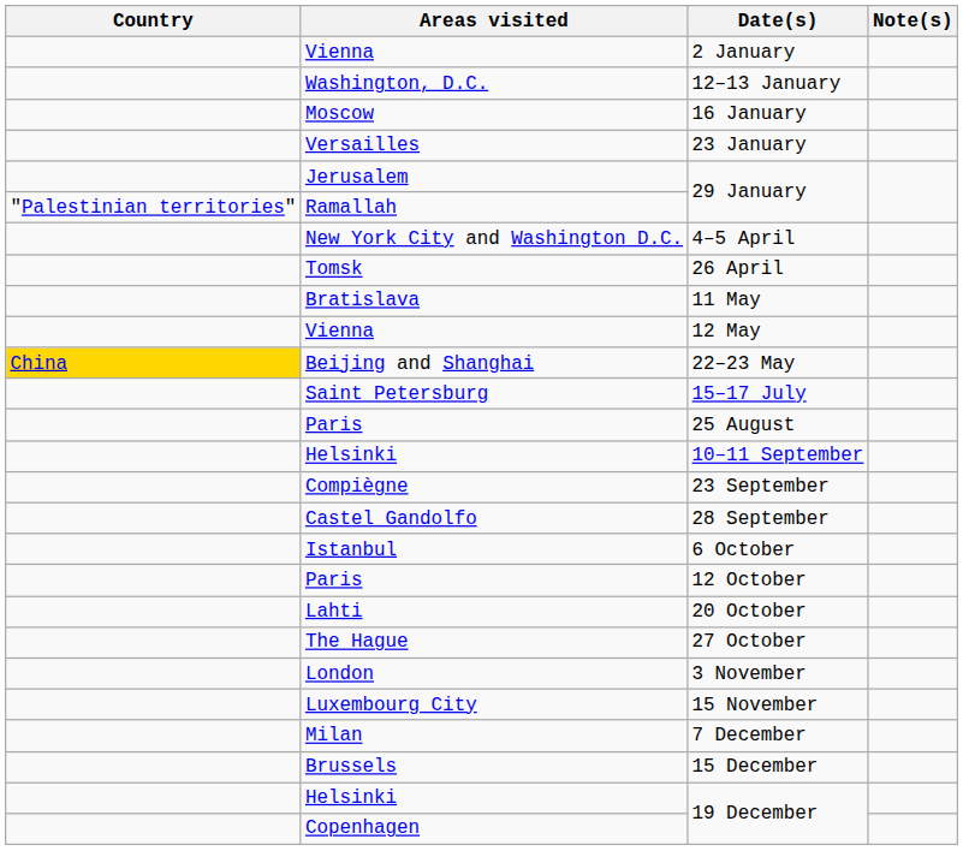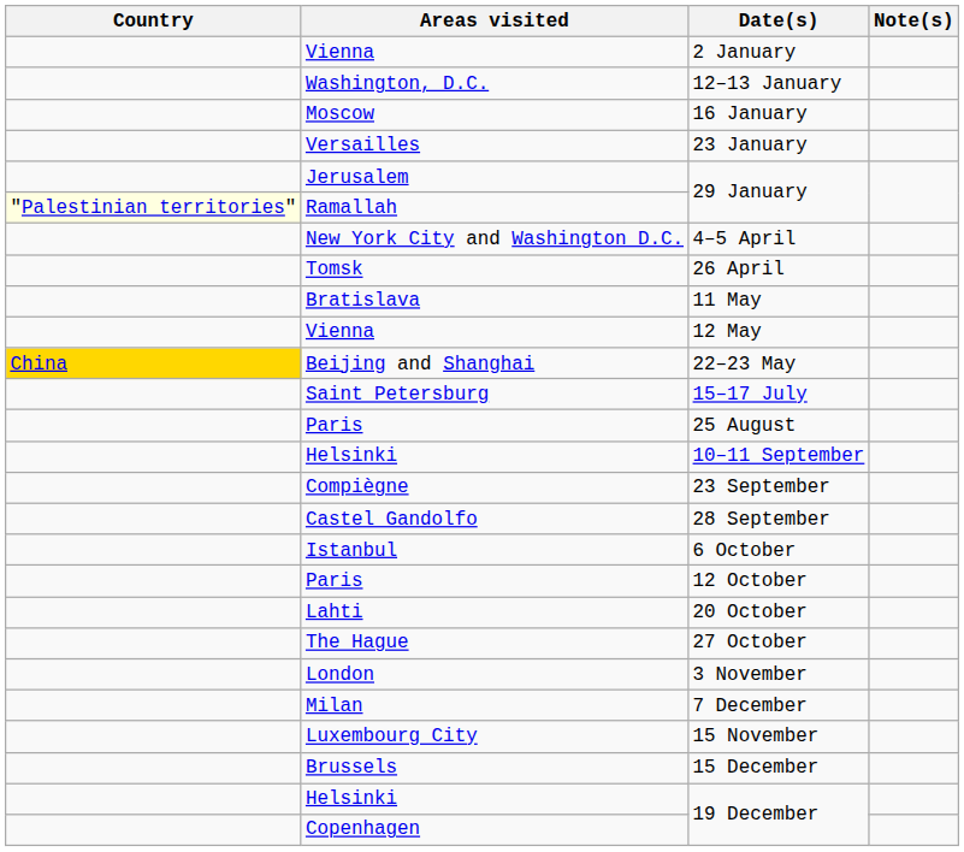 <table class="wikitable">
 <tr>
 <th scope=col>Country</th>
 <th scope=col>Areas visited</th>
 <th scope=col>Date(s)</th>
 <th scope=col>Note(s)</th>
 </tr>
 <tr>
 <td></td>
 <td><a href='#'>Vienna</a></td>
 <td>2 January</td>
 <td></td>
 </tr>
 <tr>
 <td></td>
 <td><a href='#'>Washington, D.C.</a></td>
 <td>12–13 January</td>
 <td></td>
 </tr>
 <tr>
 <td></td>
 <td><a href='#'>Moscow</a></td>
 <td>16 January</td>
 <td></td>
 </tr>
 <tr>
 <td></td>
 <td><a href='#'>Versailles</a></td>
 <td>23 January</td>
 <td></td>
 </tr>
 <tr>
 <td></td>
 <td><a href='#'>Jerusalem</a></td>
 <td rowspan="2">29 January</td>
 <td rowspan="2"></td>
 </tr>
 <tr>
-<td> "<a href='#'>Palestinian territories</a>"</td>
+<td style="background: lightyellow;"> "<a href='#'>Palestinian territories</a>"</td>
 <td><a href='#'>Ramallah</a></td>
 </tr>
 <tr>
 <td></td>
 <td><a href='#'>New York City</a> and <a href='#'>Washington D.C.</a></td>
 <td>4–5 April</td>
 <td></td>
 </tr>
 <tr>
 <td></td>
 <td><a href='#'>Tomsk</a></td>
 <td>26 April</td>
 <td></td>
 </tr>
 <tr>
 <td></td>
 <td><a href='#'>Bratislava</a></td>
 <td>11 May</td>
 <td></td>
 </tr>
 <tr>
 <td></td>
 <td><a href='#'>Vienna</a></td>
 <td>12 May</td>
 <td></td>
 </tr>
 <tr>
 <td style="background: gold;"> <a href='#'>China</a></td>
 <td><a href='#'>Beijing</a> and <a href='#'>Shanghai</a></td>
 <td>22–23 May</td>
 <td></td>
 </tr>
 <tr>
 <td></td>
 <td><a href='#'>Saint Petersburg</a></td>
 <td><a href='#'>15–17 July</a></td>
 <td></td>
 </tr>
 <tr>
 <td></td>
 <td><a href='#'>Paris</a></td>
 <td>25 August</td>
 <td></td>
 </tr>
 <tr>
 <td></td>
 <td><a href='#'>Helsinki</a></td>
 <td><a href='#'>10–11 September</a></td>
 <td></td>
 </tr>
 <tr>
 <td></td>
 <td><a href='#'>Compiègne</a></td>
 <td>23 September</td>
 <td></td>
 </tr>
 <tr>
 <td></td>
 <td><a href='#'>Castel Gandolfo</a></td>
 <td>28 September</td>
 <td></td>
 </tr>
 <tr>
 <td></td>
 <td><a href='#'>Istanbul</a></td>
 <td>6 October</td>
 <td></td>
 </tr>
 <tr>
 <td></td>
 <td><a href='#'>Paris</a></td>
 <td>12 October</td>
 <td></td>
 </tr>
 <tr>
 <td></td>
 <td><a href='#'>Lahti</a></td>
 <td>20 October</td>
 <td></td>
 </tr>
 <tr>
 <td></td>
 <td><a href='#'>The Hague</a></td>
 <td>27 October</td>
 <td></td>
 </tr>
 <tr>
 <td></td>
 <td><a href='#'>London</a></td>
 <td>3 November</td>
 <td></td>
 </tr>
 <tr>
 <td></td>
-<td><a href='#'>Luxembourg City</a></td>
-<td>15 November</td>
+<td><a href='#'>Milan</a></td>
+<td>7 December</td>
 <td></td>
 </tr>
 <tr>
 <td></td>
-<td><a href='#'>Milan</a></td>
-<td>7 December</td>
+<td><a href='#'>Luxembourg City</a></td>
+<td>15 November</td>
 <td></td>
 </tr>
 <tr>
 <td></td>
 <td><a href='#'>Brussels</a></td>
 <td>15 December</td>
 <td></td>
 </tr>
 <tr>
 <td></td>
 <td><a href='#'>Helsinki</a></td>
 <td rowspan="2">19 December</td>
 <td></td>
 </tr>
 <tr>
 <td></td>
 <td><a href='#'>Copenhagen</a></td>
 <td></td>
 </tr>
 </table>
